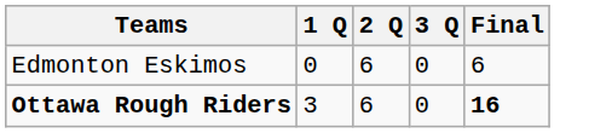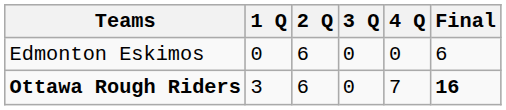 <table class="wikitable">
 <tr>
 <th>Teams</th>
 <th>1 Q</th>
 <th>2 Q</th>
 <th>3 Q</th>
+<th>4 Q</th>
 <th>Final</th>
 </tr>
 <tr>
 <td>Edmonton Eskimos</td>
 <td>0</td>
 <td>6</td>
+<td>0</td>
 <td>0</td>
 <td>6</td>
 </tr>
 <tr>
 <td><strong>Ottawa Rough Riders</strong></td>
 <td>3</td>
 <td>6</td>
 <td>0</td>
+<td>7</td>
 <td><strong>16</strong></td>
 </tr>
 </table>
